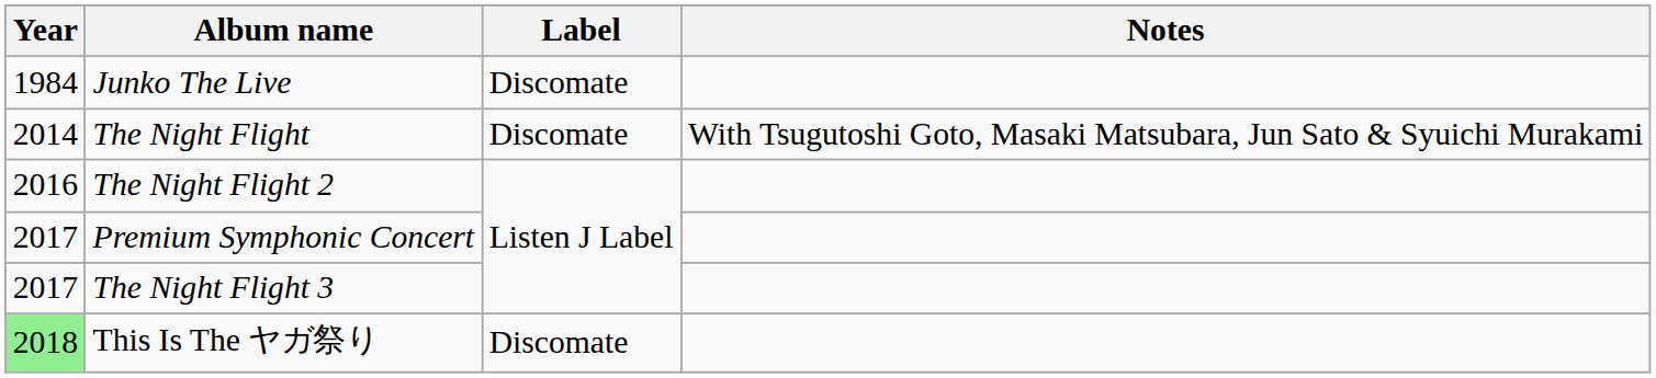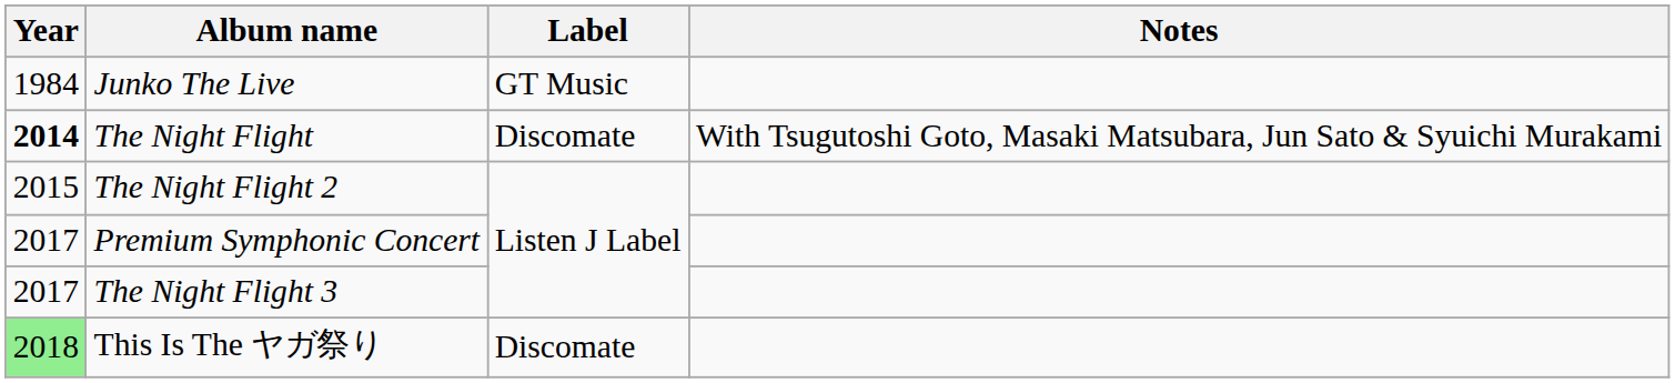 <table class="wikitable">
 <tr>
 <th>Year</th>
 <th>Album name</th>
 <th>Label</th>
 <th>Notes</th>
 </tr>
 <tr>
 <td>1984</td>
 <td><em>Junko The Live</em></td>
-<td>Discomate</td>
+<td>GT Music</td>
 <td></td>
 </tr>
 <tr>
-<td>2014</td>
+<td><strong>2014</strong></td>
 <td><em>The Night Flight</em></td>
 <td>Discomate</td>
 <td>With Tsugutoshi Goto, Masaki Matsubara, Jun Sato & Syuichi Murakami</td>
 </tr>
 <tr>
-<td>2016</td>
+<td>2015</td>
 <td><em>The Night Flight 2</em></td>
 <td rowspan="3" scope="row">Listen J Label</td>
 <td></td>
 </tr>
 <tr>
 <td>2017</td>
 <td><em>Premium Symphonic Concert</em></td>
 <td></td>
 </tr>
 <tr>
 <td>2017</td>
 <td><em>The Night Flight 3</em></td>
 <td></td>
 </tr>
 <tr>
 <td style="background: lightgreen;">2018</td>
 <td>This Is The ヤガ祭り</td>
 <td>Discomate</td>
 <td></td>
 </tr>
 </table>
